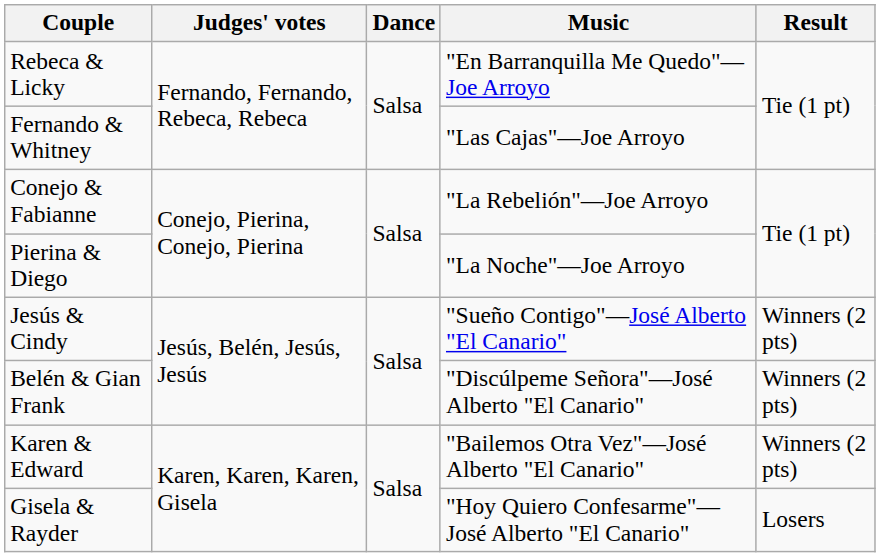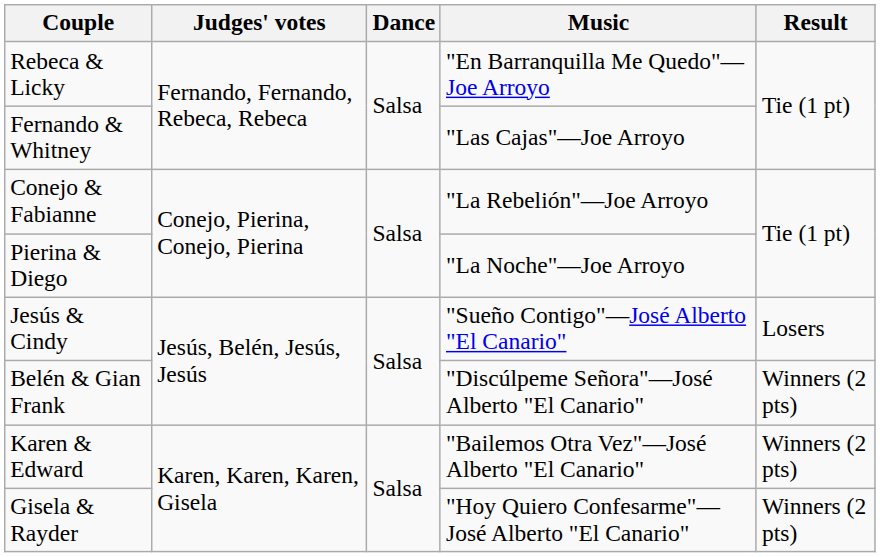 <table class="wikitable sortable" style="width: 95%;">
 <tr>
 <th>Couple</th>
 <th>Judges' votes</th>
 <th>Dance</th>
 <th>Music</th>
 <th>Result</th>
 </tr>
 <tr>
 <td>Rebeca & Licky</td>
 <td rowspan=2>Fernando, Fernando, Rebeca, Rebeca</td>
 <td rowspan=2>Salsa</td>
 <td>"En Barranquilla Me Quedo"—<a href='#'>Joe Arroyo</a></td>
 <td rowspan=2>Tie (1 pt)</td>
 </tr>
 <tr>
 <td>Fernando & Whitney</td>
 <td>"Las Cajas"—Joe Arroyo</td>
 </tr>
 <tr>
 <td>Conejo & Fabianne</td>
 <td rowspan=2>Conejo, Pierina, Conejo, Pierina</td>
 <td rowspan=2>Salsa</td>
 <td>"La Rebelión"—Joe Arroyo</td>
 <td rowspan=2>Tie (1 pt)</td>
 </tr>
 <tr>
 <td>Pierina & Diego</td>
 <td>"La Noche"—Joe Arroyo</td>
 </tr>
 <tr>
 <td>Jesús & Cindy</td>
 <td rowspan=2>Jesús, Belén, Jesús, Jesús</td>
 <td rowspan=2>Salsa</td>
 <td>"Sueño Contigo"—<a href='#'>José Alberto "El Canario"</a></td>
-<td>Winners (2 pts)</td>
+<td>Losers</td>
 </tr>
 <tr>
 <td>Belén & Gian Frank</td>
 <td>"Discúlpeme Señora"—José Alberto "El Canario"</td>
 <td>Winners (2 pts)</td>
 </tr>
 <tr>
 <td>Karen & Edward</td>
 <td rowspan=2>Karen, Karen, Karen, Gisela</td>
 <td rowspan=2>Salsa</td>
 <td>"Bailemos Otra Vez"—José Alberto "El Canario"</td>
 <td>Winners (2 pts)</td>
 </tr>
 <tr>
 <td>Gisela & Rayder</td>
 <td>"Hoy Quiero Confesarme"—José Alberto "El Canario"</td>
-<td>Losers</td>
+<td>Winners (2 pts)</td>
 </tr>
 </table>
